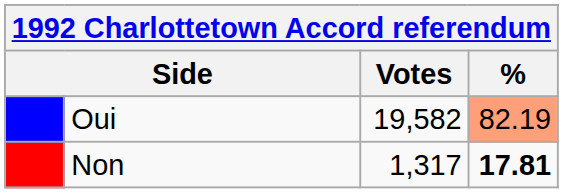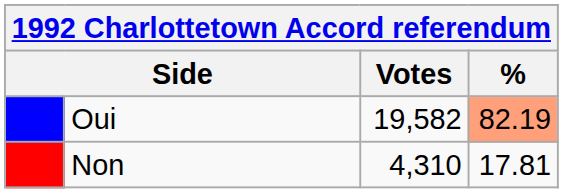 <table class="wikitable" style="font-size: 95%; clear:both">
 <tr style="background:#e9e9e9;">
 <th colspan=4><a href='#'>1992 Charlottetown Accord referendum</a></th>
 </tr>
 <tr style="background:#e9e9e9;">
 <th colspan=2 style="width: 130px">Side</th>
 <th style="width: 50px">Votes</th>
 <th style="width: 40px">%</th>
 </tr>
 <tr>
 <td style="background:blue;"></td>
 <td>Oui</td>
 <td align="right">19,582</td>
 <td align="right" style="background: lightsalmon;">82.19</td>
 </tr>
 <tr>
 <td style="background:red;"></td>
 <td>Non</td>
-<td align="right">1,317</td>
-<td align="right"><strong>17.81</strong></td>
+<td align="right">4,310</td>
+<td align="right">17.81</td>
 </tr>
 </table>
